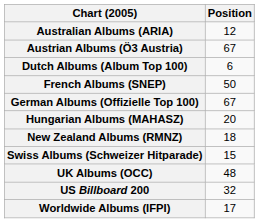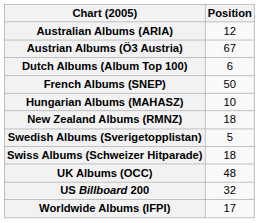 <table class="wikitable sortable plainrowheaders" style="text-align:center">
 <tr>
 <th scope="col">Chart (2005)</th>
 <th scope="col">Position</th>
 </tr>
 <tr>
 <th scope="row">Australian Albums (ARIA)</th>
 <td>12</td>
 </tr>
 <tr>
 <th scope="row">Austrian Albums (Ö3 Austria)</th>
 <td>67</td>
 </tr>
 <tr>
 <th scope="row">Dutch Albums (Album Top 100)</th>
 <td>6</td>
 </tr>
 <tr>
 <th scope="row">French Albums (SNEP)</th>
 <td>50</td>
 </tr>
 <tr>
-<th scope="row">German Albums (Offizielle Top 100)</th>
-<td>67</td>
-</tr>
-<tr>
 <th scope="row">Hungarian Albums (MAHASZ)</th>
-<td>20</td>
+<td>10</td>
 </tr>
 <tr>
 <th scope="row">New Zealand Albums (RMNZ)</th>
 <td>18</td>
 </tr>
 <tr>
+<th scope="row">Swedish Albums (Sverigetopplistan)</th>
+<td>5</td>
+</tr>
+<tr>
 <th scope="row">Swiss Albums (Schweizer Hitparade)</th>
-<td>15</td>
+<td>18</td>
 </tr>
 <tr>
 <th scope="row">UK Albums (OCC)</th>
 <td>48</td>
 </tr>
 <tr>
 <th scope="row">US <em>Billboard</em> 200</th>
 <td>32</td>
 </tr>
 <tr>
 <th scope="row">Worldwide Albums (IFPI)</th>
 <td>17</td>
 </tr>
 </table>
